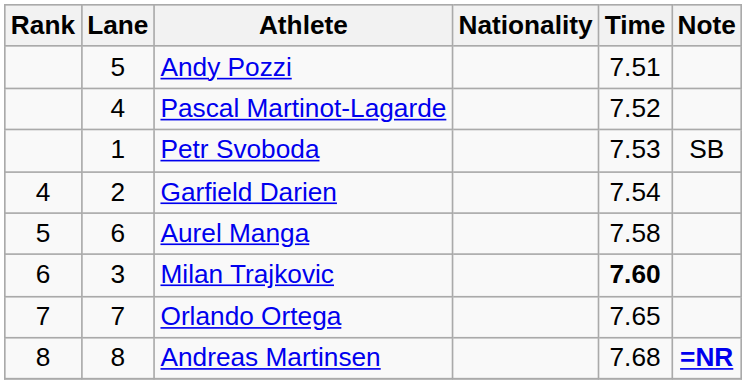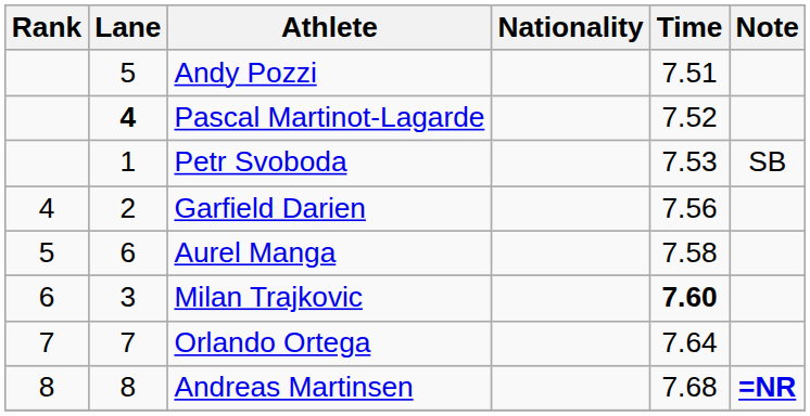 <table class="wikitable sortable" style="text-align:center">
 <tr>
 <th>Rank</th>
 <th>Lane</th>
 <th>Athlete</th>
 <th>Nationality</th>
 <th>Time</th>
 <th>Note</th>
 </tr>
 <tr>
 <td></td>
 <td>5</td>
 <td align=left><a href='#'>Andy Pozzi</a></td>
 <td align=left></td>
 <td>7.51</td>
 <td></td>
 </tr>
 <tr>
 <td></td>
-<td>4</td>
+<td><strong>4</strong></td>
 <td align=left><a href='#'>Pascal Martinot-Lagarde</a></td>
 <td align=left></td>
 <td>7.52</td>
 <td></td>
 </tr>
 <tr>
 <td></td>
 <td>1</td>
 <td align=left><a href='#'>Petr Svoboda</a></td>
 <td align=left></td>
 <td>7.53</td>
 <td>SB</td>
 </tr>
 <tr>
 <td>4</td>
 <td>2</td>
 <td align=left><a href='#'>Garfield Darien</a></td>
 <td align=left></td>
-<td>7.54</td>
+<td>7.56</td>
 <td></td>
 </tr>
 <tr>
 <td>5</td>
 <td>6</td>
 <td align=left><a href='#'>Aurel Manga</a></td>
 <td align=left></td>
 <td>7.58</td>
 <td></td>
 </tr>
 <tr>
 <td>6</td>
 <td>3</td>
 <td align=left><a href='#'>Milan Trajkovic</a></td>
 <td align=left></td>
 <td><strong>7.60</strong></td>
 <td></td>
 </tr>
 <tr>
 <td>7</td>
 <td>7</td>
 <td align=left><a href='#'>Orlando Ortega</a></td>
 <td align=left></td>
-<td>7.65</td>
+<td>7.64</td>
 <td></td>
 </tr>
 <tr>
 <td>8</td>
 <td>8</td>
 <td align=left><a href='#'>Andreas Martinsen</a></td>
 <td align=left></td>
 <td>7.68</td>
 <td><strong><a href='#'>=NR</a></strong></td>
 </tr>
 <tr>
 </tr>
 </table>
